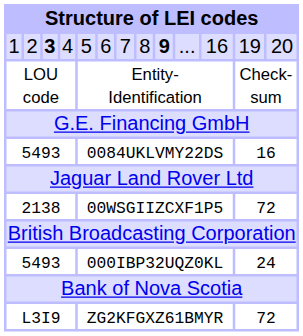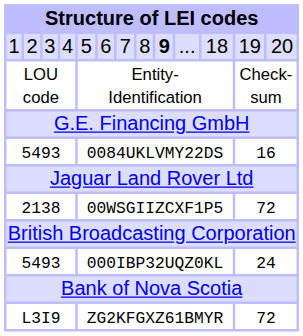 <table cellspacing="2" class="floatright" style="background-color:#bdbdff;">
 <tr>
 <th bgcolor=#bdbdff colspan="20">Structure of LEI codes</th>
 </tr>
 <tr --- align="center" bgcolor="#ddddff">
 <td>1</td>
 <td>2</td>
-<td><strong>3</strong></td>
+<td>3</td>
 <td>4</td>
 <td>5</td>
 <td>6</td>
 <td>7</td>
 <td>8</td>
 <td><strong>9</strong></td>
 <td>...</td>
-<td>16</td>
+<td>18</td>
 <td>19</td>
 <td>20</td>
 </tr>
 <tr --- align="center" bgcolor="white">
 <td colspan="4"><small>LOU<br>code</small></td>
 <td colspan="7"><small>Entity-<br>Identification</small></td>
 <td colspan="2"><small>Check-<br>sum</small></td>
 </tr>
 <tr --- align="center" bgcolor="#ddddff">
 <td colspan="13"><a href='#'>G.E. Financing GmbH</a></td>
 </tr>
 <tr --- align="center" bgcolor="white">
 <td colspan="4"><code>5493</code></td>
 <td colspan="7"><code>0084UKLVMY22DS</code></td>
 <td colspan="2"><code>16</code></td>
 </tr>
 <tr --- align="center" bgcolor="#ddddff">
 <td colspan="13"><a href='#'>Jaguar Land Rover Ltd</a></td>
 </tr>
 <tr --- align="center" bgcolor="white">
 <td colspan="4"><code>2138</code></td>
 <td colspan="7"><code>00WSGIIZCXF1P5</code></td>
 <td colspan="2"><code>72</code></td>
 </tr>
 <tr --- align="center" bgcolor="#ddddff">
 <td colspan="13"><a href='#'>British Broadcasting Corporation</a></td>
 </tr>
 <tr --- align="center" bgcolor="white">
 <td colspan="4"><code>5493</code></td>
 <td colspan="7"><code>000IBP32UQZ0KL</code></td>
 <td colspan="2"><code>24</code></td>
 </tr>
 <tr --- align="center" bgcolor="#ddddff">
 <td colspan="13"><a href='#'>Bank of Nova Scotia</a></td>
 </tr>
 <tr --- align="center" bgcolor="white">
 <td colspan="4"><code>L3I9</code></td>
 <td colspan="7"><code>ZG2KFGXZ61BMYR</code></td>
 <td colspan="2"><code>72</code></td>
 </tr>
 </table>
